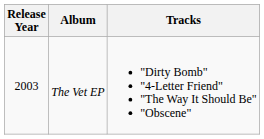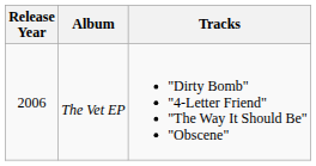 <table class="wikitable" style="text-align:center">
 <tr bgcolor="#CCCCCC">
 <th>Release<br>Year</th>
 <th>Album</th>
 <th>Tracks</th>
 </tr>
 <tr>
-<td>2003</td>
+<td>2006</td>
 <td><em><br>The Vet EP</em></td>
 <td align="left"><br><ul><li>"Dirty Bomb"</li><li>"4-Letter Friend"</li><li>"The Way It Should Be"</li><li>"Obscene"</li></ul></td>
 </tr>
 </table>
